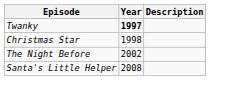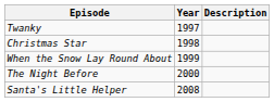 <table class="wikitable sortable">
 <tr>
 <th>Episode</th>
 <th>Year</th>
 <th>Description</th>
 </tr>
 <tr>
 <td><em>Twanky</em></td>
-<td><strong>1997</strong></td>
+<td>1997</td>
 <td></td>
 </tr>
 <tr>
 <td><em>Christmas Star</em></td>
 <td>1998</td>
 <td></td>
 </tr>
 <tr>
+<td><em>When the Snow Lay Round About</em></td>
+<td>1999</td>
+<td></td>
+</tr>
+<tr>
 <td><em>The Night Before</em></td>
-<td>2002</td>
+<td>2000</td>
 <td></td>
 </tr>
 <tr>
 <td><em>Santa's Little Helper</em></td>
 <td>2008</td>
 <td></td>
 </tr>
 </table>
